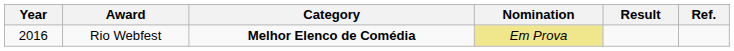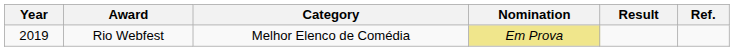 <table class="wikitable sortable plainrowheaders" style="width: 70%; text-align:center;">
 <tr>
 <th scope="col">Year</th>
 <th scope="col">Award</th>
 <th scope="col">Category</th>
 <th scope="col">Nomination</th>
 <th scope="col">Result</th>
 <th scope="col" class="unsortable">Ref.</th>
 </tr>
 <tr>
-<td>2016</td>
+<td>2019</td>
 <td>Rio Webfest</td>
-<td><strong>Melhor Elenco de Comédia</strong></td>
+<td>Melhor Elenco de Comédia</td>
 <td style="background: khaki;"><em>Em Prova</em></td>
 <td></td>
 <td></td>
 </tr>
 </table>
